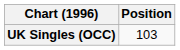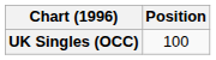 <table class="wikitable plainrowheaders" style="text-align:center">
 <tr>
 <th>Chart (1996)</th>
 <th>Position</th>
 </tr>
 <tr>
 <th scope="row">UK Singles (OCC)</th>
-<td>103</td>
+<td>100</td>
 </tr>
 </table>
